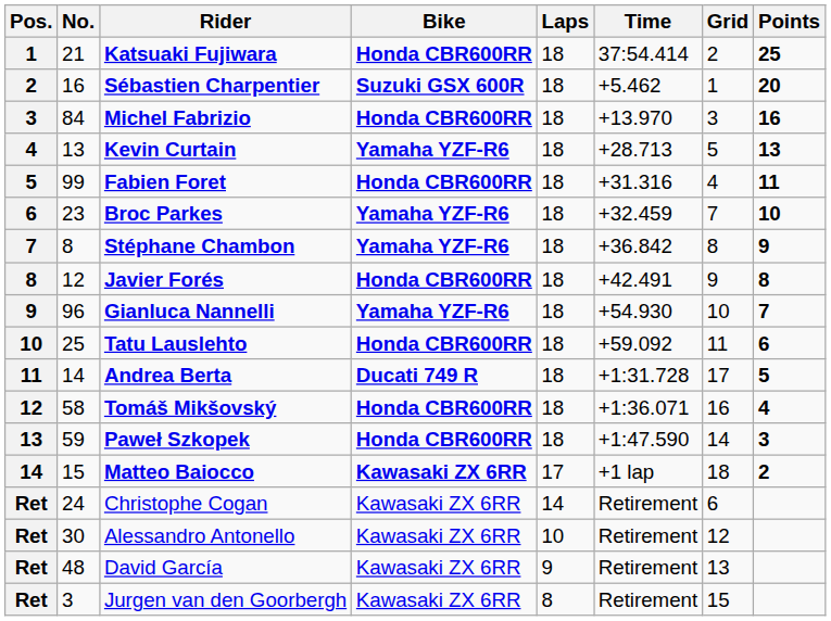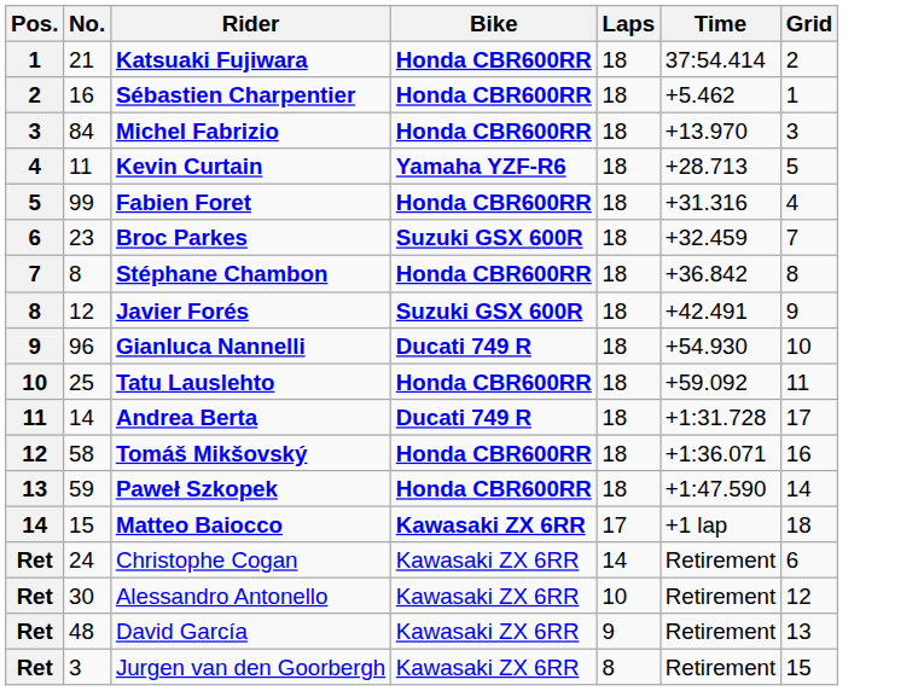 <table class="wikitable" style="font-size: 95%;">
 <tr>
 <th>Pos.</th>
 <th>No.</th>
 <th>Rider</th>
 <th>Bike</th>
 <th>Laps</th>
 <th>Time</th>
 <th>Grid</th>
-<th>Points</th>
 </tr>
 <tr>
 <th>1</th>
 <td>21</td>
 <td> <strong><a href='#'>Katsuaki Fujiwara</a></strong></td>
 <td><strong><a href='#'>Honda CBR600RR</a></strong></td>
 <td>18</td>
 <td>37:54.414</td>
 <td>2</td>
-<td><strong>25</strong></td>
 </tr>
 <tr>
 <th>2</th>
 <td>16</td>
 <td> <strong><a href='#'>Sébastien Charpentier</a></strong></td>
-<td><strong><a href='#'>Suzuki GSX 600R</a></strong></td>
+<td><strong><a href='#'>Honda CBR600RR</a></strong></td>
 <td>18</td>
 <td>+5.462</td>
 <td>1</td>
-<td><strong>20</strong></td>
 </tr>
 <tr>
 <th>3</th>
 <td>84</td>
 <td> <strong><a href='#'>Michel Fabrizio</a></strong></td>
 <td><strong><a href='#'>Honda CBR600RR</a></strong></td>
 <td>18</td>
 <td>+13.970</td>
 <td>3</td>
-<td><strong>16</strong></td>
 </tr>
 <tr>
 <th>4</th>
-<td>13</td>
+<td>11</td>
 <td> <strong><a href='#'>Kevin Curtain</a></strong></td>
 <td><strong><a href='#'>Yamaha YZF-R6</a></strong></td>
 <td>18</td>
 <td>+28.713</td>
 <td>5</td>
-<td><strong>13</strong></td>
 </tr>
 <tr>
 <th>5</th>
 <td>99</td>
 <td> <strong><a href='#'>Fabien Foret</a></strong></td>
 <td><strong><a href='#'>Honda CBR600RR</a></strong></td>
 <td>18</td>
 <td>+31.316</td>
 <td>4</td>
-<td><strong>11</strong></td>
 </tr>
 <tr>
 <th>6</th>
 <td>23</td>
 <td> <strong><a href='#'>Broc Parkes</a></strong></td>
-<td><strong><a href='#'>Yamaha YZF-R6</a></strong></td>
+<td><strong><a href='#'>Suzuki GSX 600R</a></strong></td>
 <td>18</td>
 <td>+32.459</td>
 <td>7</td>
-<td><strong>10</strong></td>
 </tr>
 <tr>
 <th>7</th>
 <td>8</td>
 <td> <strong><a href='#'>Stéphane Chambon</a></strong></td>
-<td><strong><a href='#'>Yamaha YZF-R6</a></strong></td>
+<td><strong><a href='#'>Honda CBR600RR</a></strong></td>
 <td>18</td>
 <td>+36.842</td>
 <td>8</td>
-<td><strong>9</strong></td>
 </tr>
 <tr>
 <th>8</th>
 <td>12</td>
 <td> <strong><a href='#'>Javier Forés</a></strong></td>
-<td><strong><a href='#'>Honda CBR600RR</a></strong></td>
+<td><strong><a href='#'>Suzuki GSX 600R</a></strong></td>
 <td>18</td>
 <td>+42.491</td>
 <td>9</td>
-<td><strong>8</strong></td>
 </tr>
 <tr>
 <th>9</th>
 <td>96</td>
 <td> <strong><a href='#'>Gianluca Nannelli</a></strong></td>
-<td><strong><a href='#'>Yamaha YZF-R6</a></strong></td>
+<td><strong><a href='#'>Ducati 749 R</a></strong></td>
 <td>18</td>
 <td>+54.930</td>
 <td>10</td>
-<td><strong>7</strong></td>
 </tr>
 <tr>
 <th>10</th>
 <td>25</td>
 <td> <strong><a href='#'>Tatu Lauslehto</a></strong></td>
 <td><strong><a href='#'>Honda CBR600RR</a></strong></td>
 <td>18</td>
 <td>+59.092</td>
 <td>11</td>
-<td><strong>6</strong></td>
 </tr>
 <tr>
 <th>11</th>
 <td>14</td>
 <td> <strong><a href='#'>Andrea Berta</a></strong></td>
 <td><strong><a href='#'>Ducati 749 R</a></strong></td>
 <td>18</td>
 <td>+1:31.728</td>
 <td>17</td>
-<td><strong>5</strong></td>
 </tr>
 <tr>
 <th>12</th>
 <td>58</td>
 <td> <strong><a href='#'>Tomáš Mikšovský</a></strong></td>
 <td><strong><a href='#'>Honda CBR600RR</a></strong></td>
 <td>18</td>
 <td>+1:36.071</td>
 <td>16</td>
-<td><strong>4</strong></td>
 </tr>
 <tr>
 <th>13</th>
 <td>59</td>
 <td> <strong><a href='#'>Paweł Szkopek</a></strong></td>
 <td><strong><a href='#'>Honda CBR600RR</a></strong></td>
 <td>18</td>
 <td>+1:47.590</td>
 <td>14</td>
-<td><strong>3</strong></td>
 </tr>
 <tr>
 <th>14</th>
 <td>15</td>
 <td> <strong><a href='#'>Matteo Baiocco</a></strong></td>
 <td><strong><a href='#'>Kawasaki ZX 6RR</a></strong></td>
 <td>17</td>
 <td>+1 lap</td>
 <td>18</td>
-<td><strong>2</strong></td>
 </tr>
 <tr>
 <th>Ret</th>
 <td>24</td>
 <td> <a href='#'>Christophe Cogan</a></td>
 <td><a href='#'>Kawasaki ZX 6RR</a></td>
 <td>14</td>
 <td>Retirement</td>
 <td>6</td>
-<td></td>
 </tr>
 <tr>
 <th>Ret</th>
 <td>30</td>
 <td> <a href='#'>Alessandro Antonello</a></td>
 <td><a href='#'>Kawasaki ZX 6RR</a></td>
 <td>10</td>
 <td>Retirement</td>
 <td>12</td>
-<td></td>
 </tr>
 <tr>
 <th>Ret</th>
 <td>48</td>
 <td> <a href='#'>David García</a></td>
 <td><a href='#'>Kawasaki ZX 6RR</a></td>
 <td>9</td>
 <td>Retirement</td>
 <td>13</td>
-<td></td>
 </tr>
 <tr>
 <th>Ret</th>
 <td>3</td>
 <td> <a href='#'>Jurgen van den Goorbergh</a></td>
 <td><a href='#'>Kawasaki ZX 6RR</a></td>
 <td>8</td>
 <td>Retirement</td>
 <td>15</td>
-<td></td>
 </tr>
 </table>
